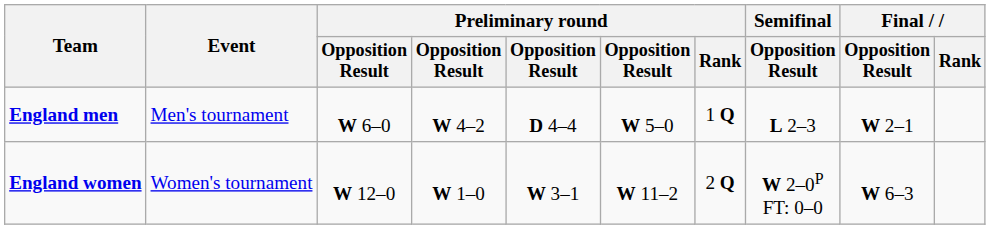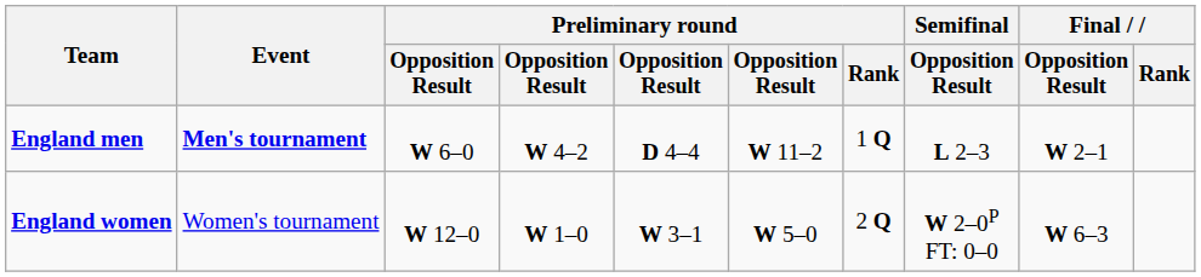 <table class=wikitable style=font-size:90%;text-align:center>
 <tr>
 <th rowspan=2>Team</th>
 <th rowspan=2>Event</th>
 <th colspan=5>Preliminary round</th>
 <th>Semifinal</th>
 <th colspan=2>Final /  / </th>
 </tr>
 <tr style=font-size:95%>
 <th>Opposition<br>Result</th>
 <th>Opposition<br>Result</th>
 <th>Opposition<br>Result</th>
 <th>Opposition<br>Result</th>
 <th>Rank</th>
 <th>Opposition<br>Result</th>
 <th>Opposition<br>Result</th>
 <th>Rank</th>
 </tr>
 <tr>
 <td align=left><strong><a href='#'>England men</a></strong></td>
-<td align=left><a href='#'>Men's tournament</a></td>
+<td align=left><strong><a href='#'>Men's tournament</a></strong></td>
 <td><br><strong>W</strong> 6–0</td>
 <td><br><strong>W</strong> 4–2</td>
 <td><br><strong>D</strong> 4–4</td>
-<td><br><strong>W</strong> 5–0</td>
+<td><br><strong>W</strong> 11–2</td>
 <td>1 <strong>Q</strong></td>
 <td><br><strong>L</strong> 2–3</td>
 <td><br><strong>W</strong> 2–1</td>
 <td></td>
 </tr>
 <tr>
 <td align=left><strong><a href='#'>England women</a></strong></td>
 <td align=left><a href='#'>Women's tournament</a></td>
 <td><br><strong>W</strong> 12–0</td>
 <td><br><strong>W</strong> 1–0</td>
 <td><br><strong>W</strong> 3–1</td>
-<td><br><strong>W</strong> 11–2</td>
+<td><br><strong>W</strong> 5–0</td>
 <td>2 <strong>Q</strong></td>
 <td><br><strong>W</strong> 2–0<sup>P</sup><br>FT: 0–0</td>
 <td><br><strong>W</strong> 6–3</td>
 <td></td>
 </tr>
 </table>
